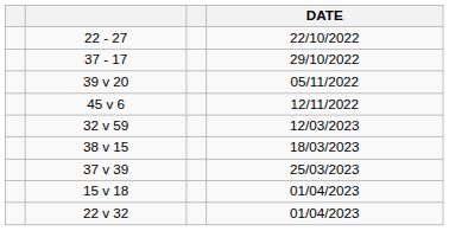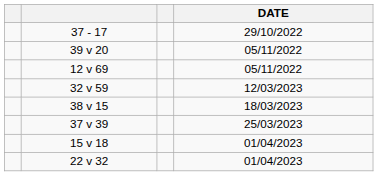 <table class="wikitable" width="40%" style="text-align: center;">
 <tr>
 <th></th>
 <th></th>
 <th></th>
 <th>DATE</th>
-</tr>
-<tr>
-<td></td>
-<td>22 - 27</td>
-<td></td>
-<td>22/10/2022</td>
 </tr>
 <tr>
 <td></td>
 <td>37 - 17</td>
 <td></td>
 <td>29/10/2022</td>
 </tr>
 <tr>
 <td></td>
 <td>39 v 20</td>
 <td></td>
 <td>05/11/2022</td>
 </tr>
 <tr>
 <td></td>
-<td>45 v 6</td>
+<td>12 v 69</td>
 <td></td>
-<td>12/11/2022</td>
+<td>05/11/2022</td>
 </tr>
 <tr>
 <td></td>
 <td>32 v 59</td>
 <td></td>
 <td>12/03/2023</td>
 </tr>
 <tr>
 <td></td>
 <td>38 v 15</td>
 <td></td>
 <td>18/03/2023</td>
 </tr>
 <tr>
 <td></td>
 <td>37 v 39</td>
 <td></td>
 <td>25/03/2023</td>
 </tr>
 <tr>
 <td></td>
 <td>15 v 18</td>
 <td></td>
 <td>01/04/2023</td>
 </tr>
 <tr>
 <td></td>
 <td>22 v 32</td>
 <td></td>
 <td>01/04/2023</td>
 </tr>
 </table>
